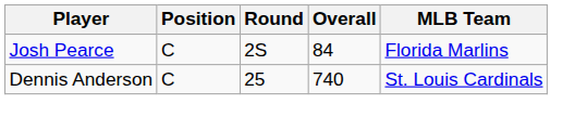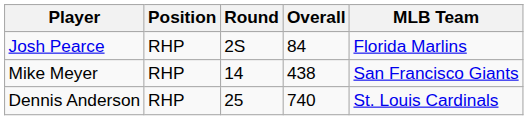 <table class="wikitable">
 <tr>
 <th>Player</th>
 <th>Position</th>
 <th>Round</th>
 <th>Overall</th>
 <th>MLB Team</th>
 </tr>
 <tr>
 <td><a href='#'>Josh Pearce</a></td>
-<td>C</td>
+<td>RHP</td>
 <td>2S</td>
 <td>84</td>
 <td><a href='#'>Florida Marlins</a></td>
 </tr>
 <tr>
+<td>Mike Meyer</td>
+<td>RHP</td>
+<td>14</td>
+<td>438</td>
+<td><a href='#'>San Francisco Giants</a></td>
+</tr>
+<tr>
 <td>Dennis Anderson</td>
-<td>C</td>
+<td>RHP</td>
 <td>25</td>
 <td>740</td>
 <td><a href='#'>St. Louis Cardinals</a></td>
 </tr>
 </table>
